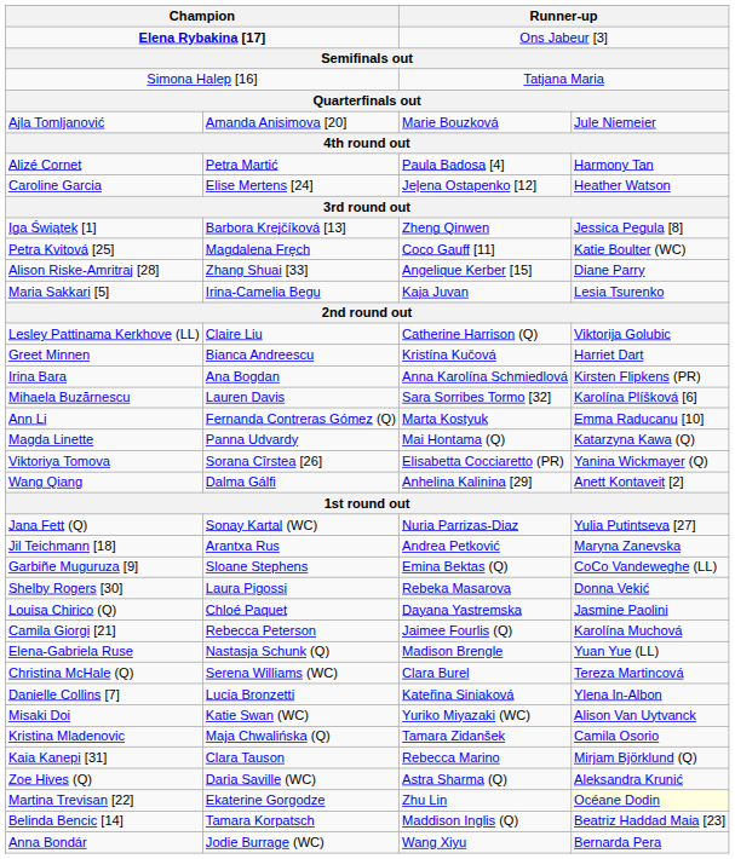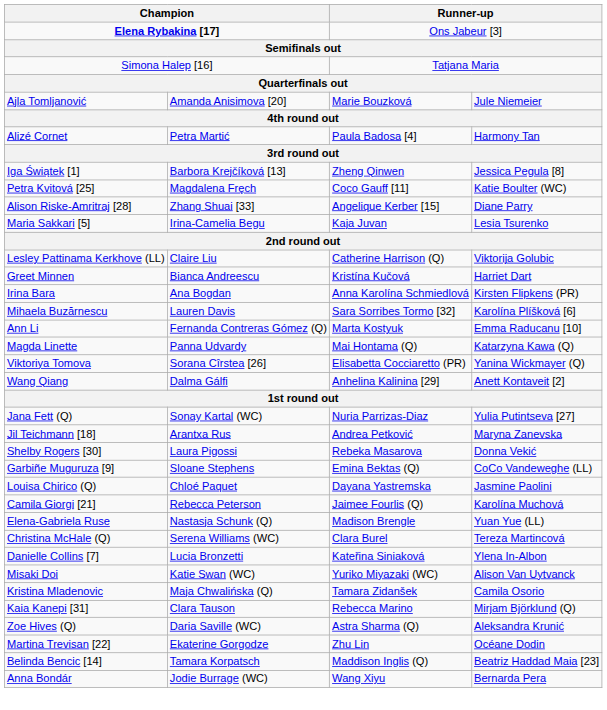 <table class="wikitable collapsible collapsed" style="font-size:90%">
 <tr>
 <th colspan=2>Champion</th>
 <th colspan=2>Runner-up</th>
 </tr>
 <tr style="text-align:center;">
 <td colspan=2><strong> <a href='#'>Elena Rybakina</a> [17]</strong></td>
 <td colspan=2> <a href='#'>Ons Jabeur</a> [3]</td>
 </tr>
 <tr>
 <th colspan=4>Semifinals out</th>
 </tr>
 <tr style="text-align:center;">
 <td colspan=2> <a href='#'>Simona Halep</a> [16]</td>
 <td colspan=2> <a href='#'>Tatjana Maria</a></td>
 </tr>
 <tr>
 <th colspan=4>Quarterfinals out</th>
 </tr>
 <tr>
 <td> <a href='#'>Ajla Tomljanović</a></td>
 <td> <a href='#'>Amanda Anisimova</a> [20]</td>
 <td> <a href='#'>Marie Bouzková</a></td>
 <td> <a href='#'>Jule Niemeier</a></td>
 </tr>
 <tr>
 <th colspan=4>4th round out</th>
 </tr>
 <tr>
 <td> <a href='#'>Alizé Cornet</a></td>
 <td> <a href='#'>Petra Martić</a></td>
 <td> <a href='#'>Paula Badosa</a> [4]</td>
 <td> <a href='#'>Harmony Tan</a></td>
-</tr>
-<tr>
-<td> <a href='#'>Caroline Garcia</a></td>
-<td> <a href='#'>Elise Mertens</a> [24]</td>
-<td> <a href='#'>Jeļena Ostapenko</a> [12]</td>
-<td> <a href='#'>Heather Watson</a></td>
 </tr>
 <tr>
 <th colspan=4>3rd round out</th>
 </tr>
 <tr>
 <td> <a href='#'>Iga Świątek</a> [1]</td>
 <td> <a href='#'>Barbora Krejčíková</a> [13]</td>
 <td> <a href='#'>Zheng Qinwen</a></td>
 <td> <a href='#'>Jessica Pegula</a> [8]</td>
 </tr>
 <tr>
 <td> <a href='#'>Petra Kvitová</a> [25]</td>
 <td> <a href='#'>Magdalena Fręch</a></td>
 <td> <a href='#'>Coco Gauff</a> [11]</td>
 <td> <a href='#'>Katie Boulter</a> (WC)</td>
 </tr>
 <tr>
 <td> <a href='#'>Alison Riske-Amritraj</a> [28]</td>
 <td> <a href='#'>Zhang Shuai</a> [33]</td>
 <td> <a href='#'>Angelique Kerber</a> [15]</td>
 <td> <a href='#'>Diane Parry</a></td>
 </tr>
 <tr>
 <td> <a href='#'>Maria Sakkari</a> [5]</td>
 <td> <a href='#'>Irina-Camelia Begu</a></td>
 <td> <a href='#'>Kaja Juvan</a></td>
 <td> <a href='#'>Lesia Tsurenko</a></td>
 </tr>
 <tr>
 <th colspan=4>2nd round out</th>
 </tr>
 <tr>
 <td> <a href='#'>Lesley Pattinama Kerkhove</a> (LL)</td>
 <td> <a href='#'>Claire Liu</a></td>
 <td> <a href='#'>Catherine Harrison</a> (Q)</td>
 <td> <a href='#'>Viktorija Golubic</a></td>
 </tr>
 <tr>
 <td> <a href='#'>Greet Minnen</a></td>
 <td> <a href='#'>Bianca Andreescu</a></td>
 <td> <a href='#'>Kristína Kučová</a></td>
 <td> <a href='#'>Harriet Dart</a></td>
 </tr>
 <tr>
 <td> <a href='#'>Irina Bara</a></td>
 <td> <a href='#'>Ana Bogdan</a></td>
 <td> <a href='#'>Anna Karolína Schmiedlová</a></td>
 <td> <a href='#'>Kirsten Flipkens</a> (PR)</td>
 </tr>
 <tr>
 <td> <a href='#'>Mihaela Buzărnescu</a></td>
 <td> <a href='#'>Lauren Davis</a></td>
 <td> <a href='#'>Sara Sorribes Tormo</a> [32]</td>
 <td> <a href='#'>Karolína Plíšková</a> [6]</td>
 </tr>
 <tr>
 <td> <a href='#'>Ann Li</a></td>
 <td> <a href='#'>Fernanda Contreras Gómez</a> (Q)</td>
 <td> <a href='#'>Marta Kostyuk</a></td>
 <td> <a href='#'>Emma Raducanu</a> [10]</td>
 </tr>
 <tr>
 <td> <a href='#'>Magda Linette</a></td>
 <td> <a href='#'>Panna Udvardy</a></td>
 <td> <a href='#'>Mai Hontama</a> (Q)</td>
 <td> <a href='#'>Katarzyna Kawa</a> (Q)</td>
 </tr>
 <tr>
 <td> <a href='#'>Viktoriya Tomova</a></td>
 <td> <a href='#'>Sorana Cîrstea</a> [26]</td>
 <td> <a href='#'>Elisabetta Cocciaretto</a> (PR)</td>
 <td> <a href='#'>Yanina Wickmayer</a> (Q)</td>
 </tr>
 <tr>
 <td> <a href='#'>Wang Qiang</a></td>
 <td> <a href='#'>Dalma Gálfi</a></td>
 <td> <a href='#'>Anhelina Kalinina</a> [29]</td>
 <td> <a href='#'>Anett Kontaveit</a> [2]</td>
 </tr>
 <tr>
 <th colspan=4>1st round out</th>
 </tr>
 <tr>
 <td> <a href='#'>Jana Fett</a> (Q)</td>
 <td> <a href='#'>Sonay Kartal</a> (WC)</td>
 <td> <a href='#'>Nuria Parrizas-Diaz</a></td>
 <td> <a href='#'>Yulia Putintseva</a> [27]</td>
 </tr>
 <tr>
 <td> <a href='#'>Jil Teichmann</a> [18]</td>
 <td> <a href='#'>Arantxa Rus</a></td>
 <td> <a href='#'>Andrea Petković</a></td>
 <td> <a href='#'>Maryna Zanevska</a></td>
 </tr>
 <tr>
+<td> <a href='#'>Shelby Rogers</a> [30]</td>
+<td> <a href='#'>Laura Pigossi</a></td>
+<td> <a href='#'>Rebeka Masarova</a></td>
+<td> <a href='#'>Donna Vekić</a></td>
+</tr>
+<tr>
 <td> <a href='#'>Garbiñe Muguruza</a> [9]</td>
 <td> <a href='#'>Sloane Stephens</a></td>
 <td> <a href='#'>Emina Bektas</a> (Q)</td>
 <td> <a href='#'>CoCo Vandeweghe</a> (LL)</td>
-</tr>
-<tr>
-<td> <a href='#'>Shelby Rogers</a> [30]</td>
-<td> <a href='#'>Laura Pigossi</a></td>
-<td> <a href='#'>Rebeka Masarova</a></td>
-<td> <a href='#'>Donna Vekić</a></td>
 </tr>
 <tr>
 <td> <a href='#'>Louisa Chirico</a> (Q)</td>
 <td> <a href='#'>Chloé Paquet</a></td>
 <td> <a href='#'>Dayana Yastremska</a></td>
 <td> <a href='#'>Jasmine Paolini</a></td>
 </tr>
 <tr>
 <td> <a href='#'>Camila Giorgi</a> [21]</td>
 <td> <a href='#'>Rebecca Peterson</a></td>
 <td> <a href='#'>Jaimee Fourlis</a> (Q)</td>
 <td> <a href='#'>Karolína Muchová</a></td>
 </tr>
 <tr>
 <td> <a href='#'>Elena-Gabriela Ruse</a></td>
 <td> <a href='#'>Nastasja Schunk</a> (Q)</td>
 <td> <a href='#'>Madison Brengle</a></td>
 <td> <a href='#'>Yuan Yue</a> (LL)</td>
 </tr>
 <tr>
 <td> <a href='#'>Christina McHale</a> (Q)</td>
 <td> <a href='#'>Serena Williams</a> (WC)</td>
 <td> <a href='#'>Clara Burel</a></td>
 <td> <a href='#'>Tereza Martincová</a></td>
 </tr>
 <tr>
 <td> <a href='#'>Danielle Collins</a> [7]</td>
 <td> <a href='#'>Lucia Bronzetti</a></td>
 <td> <a href='#'>Kateřina Siniaková</a></td>
 <td> <a href='#'>Ylena In-Albon</a></td>
 </tr>
 <tr>
 <td> <a href='#'>Misaki Doi</a></td>
 <td> <a href='#'>Katie Swan</a> (WC)</td>
 <td> <a href='#'>Yuriko Miyazaki</a> (WC)</td>
 <td> <a href='#'>Alison Van Uytvanck</a></td>
 </tr>
 <tr>
 <td> <a href='#'>Kristina Mladenovic</a></td>
 <td> <a href='#'>Maja Chwalińska</a> (Q)</td>
 <td> <a href='#'>Tamara Zidanšek</a></td>
 <td> <a href='#'>Camila Osorio</a></td>
 </tr>
 <tr>
 <td> <a href='#'>Kaia Kanepi</a> [31]</td>
 <td> <a href='#'>Clara Tauson</a></td>
 <td> <a href='#'>Rebecca Marino</a></td>
 <td> <a href='#'>Mirjam Björklund</a> (Q)</td>
 </tr>
 <tr>
 <td> <a href='#'>Zoe Hives</a> (Q)</td>
 <td> <a href='#'>Daria Saville</a> (WC)</td>
 <td> <a href='#'>Astra Sharma</a> (Q)</td>
 <td> <a href='#'>Aleksandra Krunić</a></td>
 </tr>
 <tr>
 <td> <a href='#'>Martina Trevisan</a> [22]</td>
 <td> <a href='#'>Ekaterine Gorgodze</a></td>
 <td> <a href='#'>Zhu Lin</a></td>
-<td style="background: lightyellow;"> <a href='#'>Océane Dodin</a></td>
+<td> <a href='#'>Océane Dodin</a></td>
 </tr>
 <tr>
 <td> <a href='#'>Belinda Bencic</a> [14]</td>
 <td> <a href='#'>Tamara Korpatsch</a></td>
 <td> <a href='#'>Maddison Inglis</a> (Q)</td>
 <td> <a href='#'>Beatriz Haddad Maia</a> [23]</td>
 </tr>
 <tr>
 <td> <a href='#'>Anna Bondár</a></td>
 <td> <a href='#'>Jodie Burrage</a> (WC)</td>
 <td> <a href='#'>Wang Xiyu</a></td>
 <td> <a href='#'>Bernarda Pera</a></td>
 </tr>
 </table>
